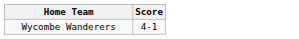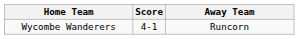 <table class="wikitable" style="text-align:center;">
 <tr>
 <th width=175>Home Team</th>
 <th width=20>Score</th>
+<th width=175>Away Team</th>
 </tr>
 <tr>
 <td>Wycombe Wanderers</td>
 <td>4-1</td>
+<td>Runcorn</td>
 </tr>
 </table>
